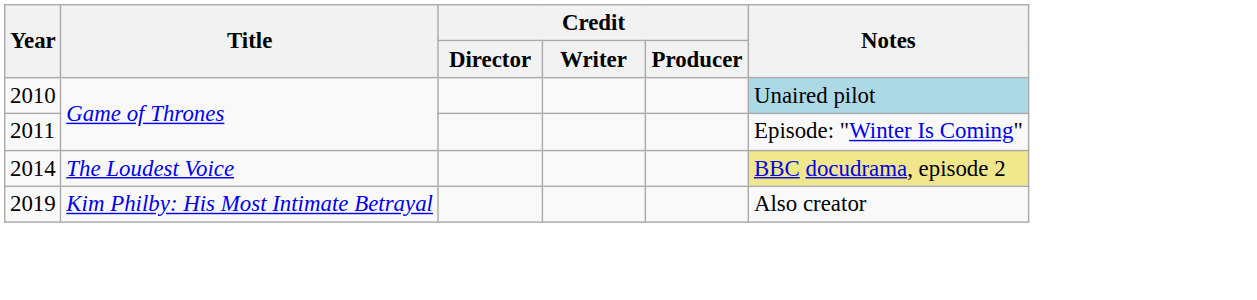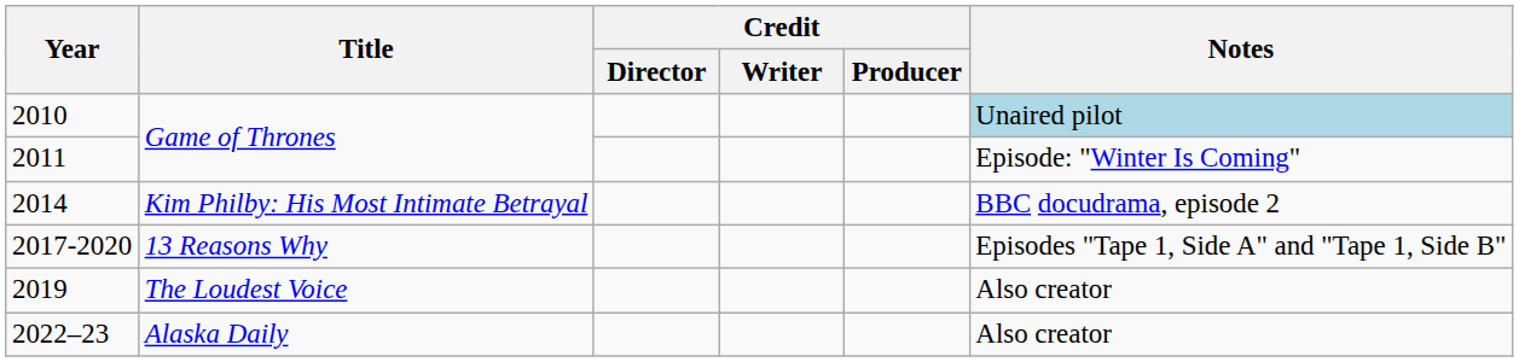 <table class="wikitable">
 <tr>
 <th rowspan="2">Year</th>
 <th rowspan="2">Title</th>
 <th colspan="3">Credit</th>
 <th rowspan="2">Notes</th>
 </tr>
 <tr>
 <th width=65>Director</th>
 <th width=65>Writer</th>
 <th width=65>Producer</th>
 </tr>
 <tr>
 <td>2010</td>
 <td rowspan="2"><em><a href='#'>Game of Thrones</a></em></td>
 <td></td>
 <td></td>
 <td></td>
 <td style="background: lightblue;">Unaired pilot</td>
 </tr>
 <tr>
 <td>2011</td>
 <td></td>
 <td></td>
 <td></td>
 <td>Episode: "<a href='#'>Winter Is Coming</a>"</td>
 </tr>
 <tr>
 <td>2014</td>
+<td><em><a href='#'>Kim Philby: His Most Intimate Betrayal</a></em></td>
+<td></td>
+<td></td>
+<td></td>
+<td><a href='#'>BBC</a> <a href='#'>docudrama</a>, episode 2</td>
+</tr>
+<tr>
+<td>2017-2020</td>
+<td><em><a href='#'>13 Reasons Why</a></em></td>
+<td></td>
+<td></td>
+<td></td>
+<td>Episodes "Tape 1, Side A" and "Tape 1, Side B"</td>
+</tr>
+<tr>
+<td>2019</td>
 <td><em><a href='#'>The Loudest Voice</a></em></td>
 <td></td>
 <td></td>
 <td></td>
-<td style="background: khaki;"><a href='#'>BBC</a> <a href='#'>docudrama</a>, episode 2</td>
+<td>Also creator</td>
 </tr>
 <tr>
-<td>2019</td>
-<td><em><a href='#'>Kim Philby: His Most Intimate Betrayal</a></em></td>
+<td>2022–23</td>
+<td><em><a href='#'>Alaska Daily</a></em></td>
 <td></td>
 <td></td>
 <td></td>
 <td>Also creator</td>
 </tr>
 </table>
